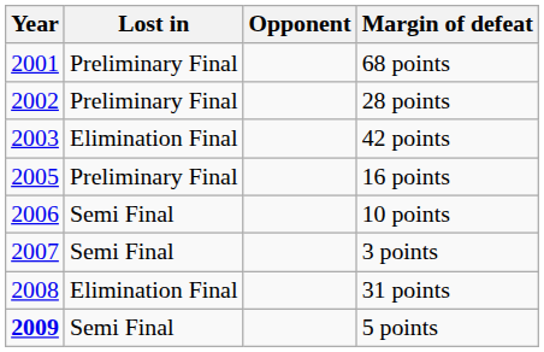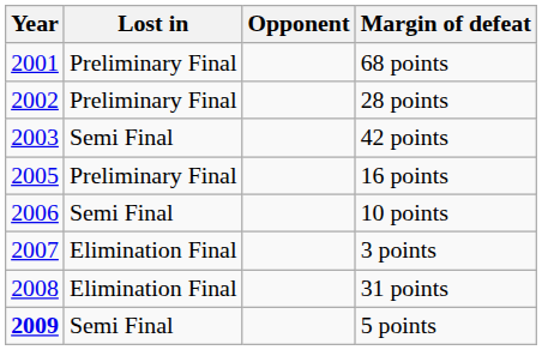 <table class=wikitable>
 <tr>
 <th>Year</th>
 <th>Lost in</th>
 <th>Opponent</th>
 <th>Margin of defeat</th>
 </tr>
 <tr>
 <td><a href='#'>2001</a></td>
 <td>Preliminary Final</td>
 <td></td>
 <td>68 points</td>
 </tr>
 <tr>
 <td><a href='#'>2002</a></td>
 <td>Preliminary Final</td>
 <td></td>
 <td>28 points</td>
 </tr>
 <tr>
 <td><a href='#'>2003</a></td>
-<td>Elimination Final</td>
+<td>Semi Final</td>
 <td></td>
 <td>42 points</td>
 </tr>
 <tr>
 <td><a href='#'>2005</a></td>
 <td>Preliminary Final</td>
 <td></td>
 <td>16 points</td>
 </tr>
 <tr>
 <td><a href='#'>2006</a></td>
 <td>Semi Final</td>
 <td></td>
 <td>10 points</td>
 </tr>
 <tr>
 <td><a href='#'>2007</a></td>
-<td>Semi Final</td>
+<td>Elimination Final</td>
 <td></td>
 <td>3 points</td>
 </tr>
 <tr>
 <td><a href='#'>2008</a></td>
 <td>Elimination Final</td>
 <td></td>
 <td>31 points</td>
 </tr>
 <tr>
 <td><strong><a href='#'>2009</a></strong></td>
 <td>Semi Final</td>
 <td></td>
 <td>5 points</td>
 </tr>
 </table>
